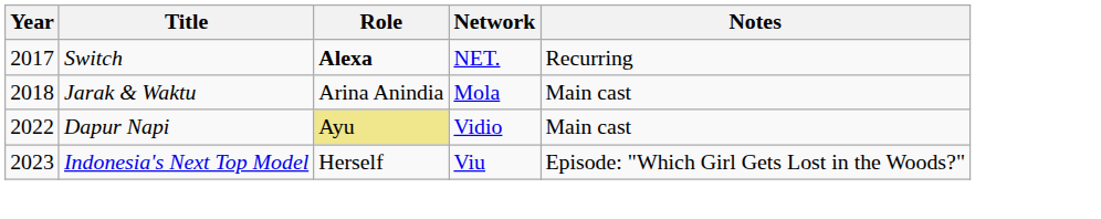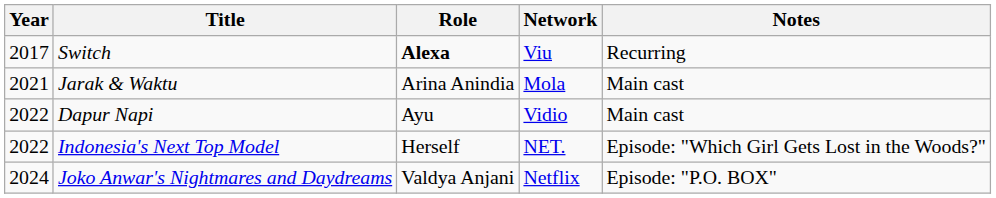 <table class="wikitable sortable">
 <tr>
 <th>Year</th>
 <th>Title</th>
 <th>Role</th>
 <th>Network</th>
 <th class="unsortable">Notes</th>
 </tr>
 <tr>
 <td>2017</td>
 <td><em>Switch</em></td>
 <td><strong>Alexa</strong></td>
-<td><a href='#'>NET.</a></td>
+<td><a href='#'>Viu</a></td>
 <td>Recurring</td>
 </tr>
 <tr>
-<td>2018</td>
+<td>2021</td>
 <td><em>Jarak & Waktu</em></td>
 <td>Arina Anindia</td>
 <td><a href='#'>Mola</a></td>
 <td>Main cast</td>
 </tr>
 <tr>
 <td>2022</td>
 <td><em>Dapur Napi</em></td>
-<td style="background: khaki;">Ayu</td>
+<td>Ayu</td>
 <td><a href='#'>Vidio</a></td>
 <td>Main cast</td>
 </tr>
 <tr>
-<td>2023</td>
+<td>2022</td>
 <td><em><a href='#'>Indonesia's Next Top Model</a></em></td>
 <td>Herself</td>
-<td><a href='#'>Viu</a></td>
+<td><a href='#'>NET.</a></td>
 <td>Episode: "Which Girl Gets Lost in the Woods?"</td>
 </tr>
+<tr>
+<td>2024</td>
+<td><em><a href='#'>Joko Anwar's Nightmares and Daydreams</a></em></td>
+<td>Valdya Anjani</td>
+<td><a href='#'>Netflix</a></td>
+<td>Episode: "P.O. BOX"</td>
+</tr>
 </table>
